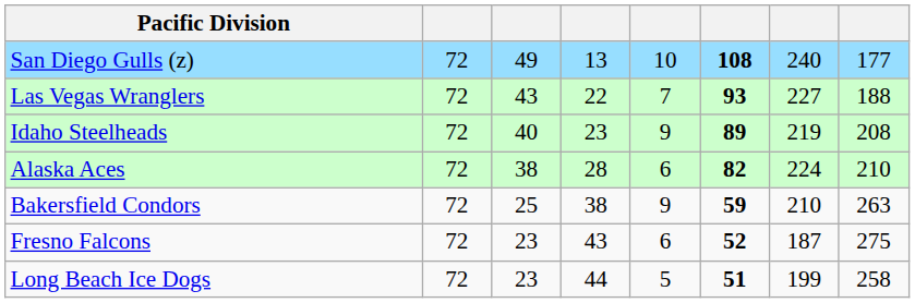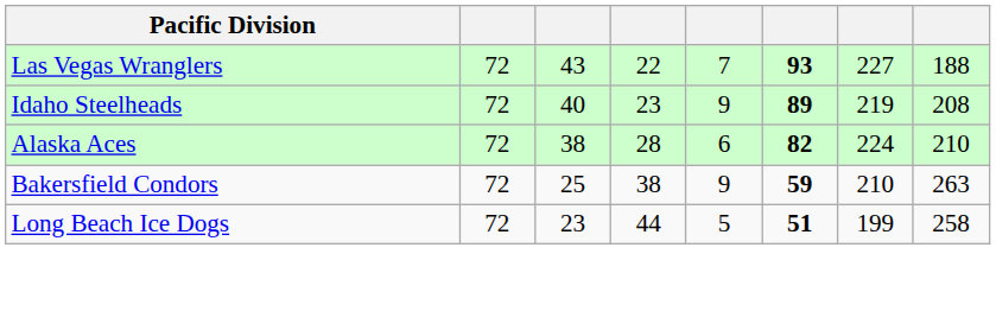 <table class="wikitable sortable" style="text-align:center">
 <tr>
 <th style="width:30%;" class="unsortable">Pacific Division</th>
 <th style="width:5%;"></th>
 <th style="width:5%;"></th>
 <th style="width:5%;"></th>
 <th style="width:5%;"></th>
 <th style="width:5%;"></th>
 <th style="width:5%;"></th>
 <th style="width:5%;"></th>
-</tr>
-<tr bgcolor="#97DEFF">
-<td align=left><a href='#'>San Diego Gulls</a> (z)</td>
-<td>72</td>
-<td>49</td>
-<td>13</td>
-<td>10</td>
-<td><strong>108</strong></td>
-<td>240</td>
-<td>177</td>
 </tr>
 <tr bgcolor="#ccffcc">
 <td align=left><a href='#'>Las Vegas Wranglers</a></td>
 <td>72</td>
 <td>43</td>
 <td>22</td>
 <td>7</td>
 <td><strong>93</strong></td>
 <td>227</td>
 <td>188</td>
 </tr>
 <tr bgcolor="#ccffcc">
 <td align=left><a href='#'>Idaho Steelheads</a></td>
 <td>72</td>
 <td>40</td>
 <td>23</td>
 <td>9</td>
 <td><strong>89</strong></td>
 <td>219</td>
 <td>208</td>
 </tr>
 <tr bgcolor="#ccffcc">
 <td align=left><a href='#'>Alaska Aces</a></td>
 <td>72</td>
 <td>38</td>
 <td>28</td>
 <td>6</td>
 <td><strong>82</strong></td>
 <td>224</td>
 <td>210</td>
 </tr>
 <tr>
 <td align=left><a href='#'>Bakersfield Condors</a></td>
 <td>72</td>
 <td>25</td>
 <td>38</td>
 <td>9</td>
 <td><strong>59</strong></td>
 <td>210</td>
 <td>263</td>
 </tr>
 <tr>
-<td align=left><a href='#'>Fresno Falcons</a></td>
-<td>72</td>
-<td>23</td>
-<td>43</td>
-<td>6</td>
-<td><strong>52</strong></td>
-<td>187</td>
-<td>275</td>
-</tr>
-<tr>
 <td align=left><a href='#'>Long Beach Ice Dogs</a></td>
 <td>72</td>
 <td>23</td>
 <td>44</td>
 <td>5</td>
 <td><strong>51</strong></td>
 <td>199</td>
 <td>258</td>
 </tr>
 </table>
